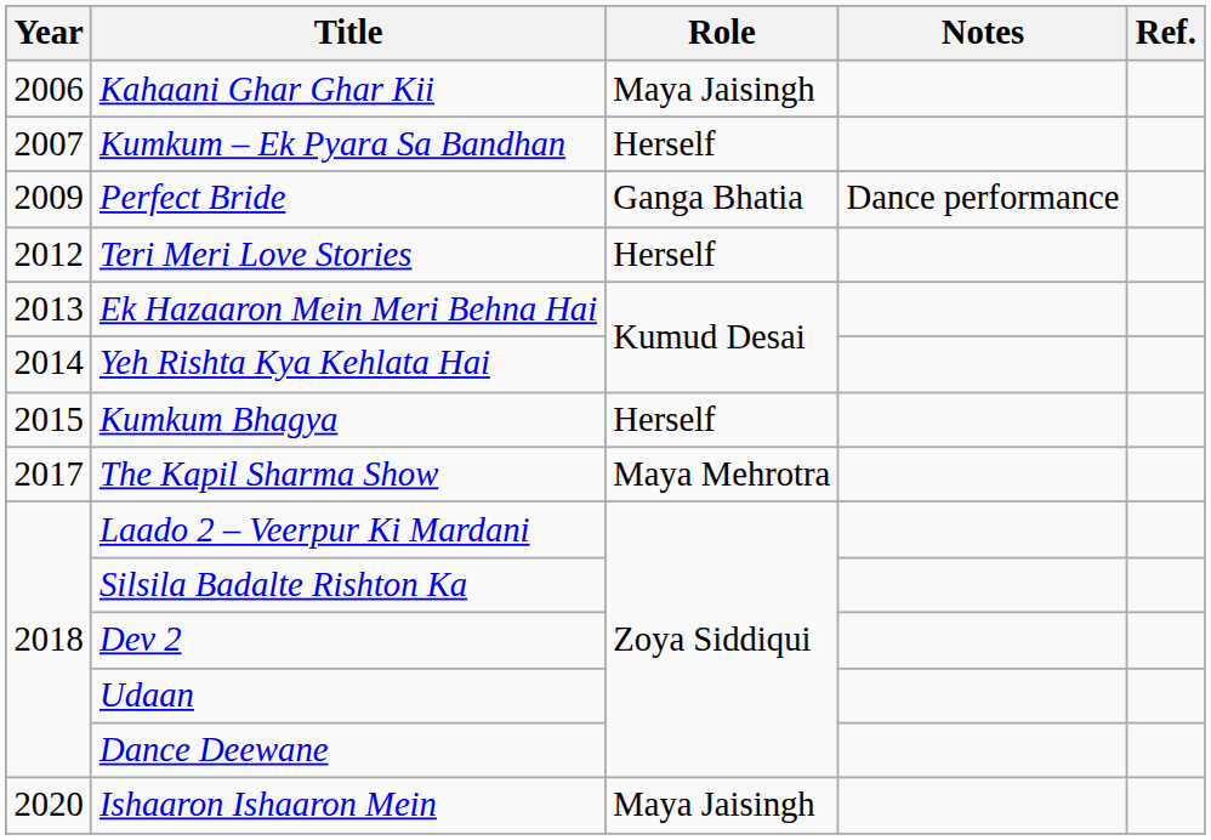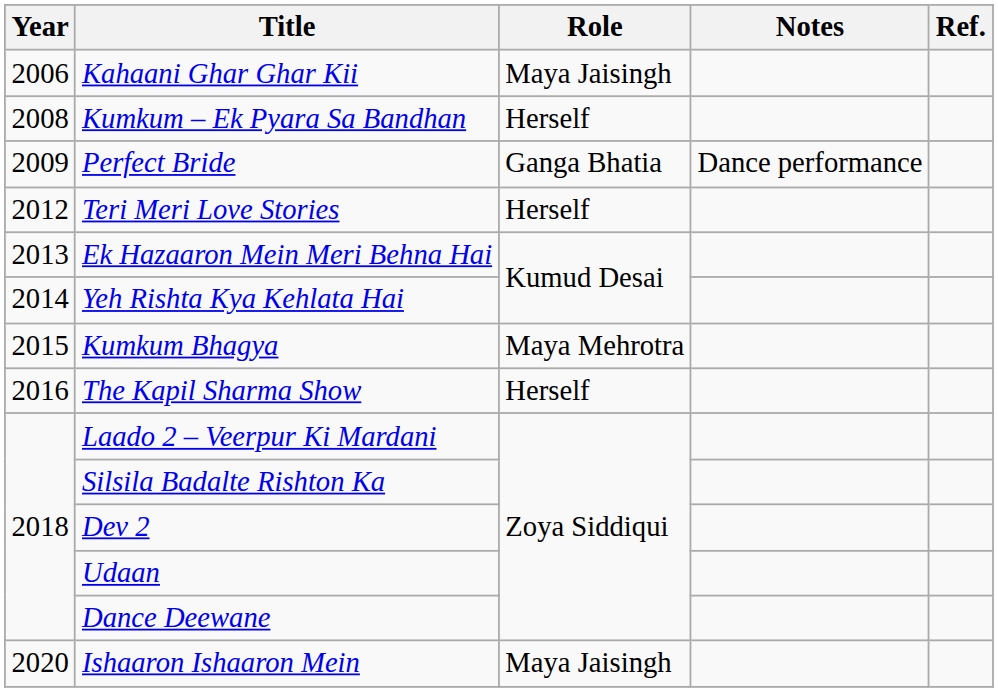 <table class="wikitable sortable">
 <tr style="text-align:center;">
 <th>Year</th>
 <th>Title</th>
 <th>Role</th>
 <th>Notes</th>
 <th>Ref.</th>
 </tr>
 <tr>
 <td>2006</td>
 <td><em><a href='#'>Kahaani Ghar Ghar Kii</a></em></td>
 <td>Maya Jaisingh</td>
 <td></td>
 <td style="text-align:center;"></td>
 </tr>
 <tr>
-<td>2007</td>
+<td>2008</td>
 <td><em><a href='#'>Kumkum – Ek Pyara Sa Bandhan</a></em></td>
 <td>Herself</td>
 <td></td>
 <td style="text-align:center;"></td>
 </tr>
 <tr>
 <td>2009</td>
 <td><em><a href='#'>Perfect Bride</a></em></td>
 <td>Ganga Bhatia</td>
 <td>Dance performance</td>
 <td style="text-align:center;"></td>
 </tr>
 <tr>
 <td>2012</td>
 <td><em><a href='#'>Teri Meri Love Stories</a></em></td>
 <td>Herself</td>
 <td></td>
 <td></td>
 </tr>
 <tr>
 <td>2013</td>
 <td><em><a href='#'>Ek Hazaaron Mein Meri Behna Hai</a></em></td>
 <td rowspan="2">Kumud Desai</td>
 <td></td>
 <td style="text-align:center;"></td>
 </tr>
 <tr>
 <td>2014</td>
 <td><em><a href='#'>Yeh Rishta Kya Kehlata Hai</a></em></td>
 <td></td>
 <td style="text-align:center;"></td>
 </tr>
 <tr>
 <td>2015</td>
 <td><em><a href='#'>Kumkum Bhagya</a></em></td>
-<td>Herself</td>
+<td>Maya Mehrotra</td>
 <td></td>
 <td style="text-align:center;"></td>
 </tr>
 <tr>
-<td>2017</td>
+<td>2016</td>
 <td><em><a href='#'>The Kapil Sharma Show</a></em></td>
-<td>Maya Mehrotra</td>
+<td>Herself</td>
 <td></td>
 <td style="text-align:center;"></td>
 </tr>
 <tr>
 <td rowspan="5">2018</td>
 <td><em><a href='#'>Laado 2 – Veerpur Ki Mardani</a></em></td>
 <td rowspan="5">Zoya Siddiqui</td>
 <td></td>
 <td style="text-align:center;"></td>
 </tr>
 <tr>
 <td><em><a href='#'>Silsila Badalte Rishton Ka</a></em></td>
 <td></td>
 <td style="text-align:center;"></td>
 </tr>
 <tr>
 <td><em><a href='#'>Dev 2</a></em></td>
 <td></td>
 <td style="text-align:center;"></td>
 </tr>
 <tr>
 <td><em><a href='#'>Udaan</a></em></td>
 <td></td>
 <td style="text-align:center;"></td>
 </tr>
 <tr>
 <td><em><a href='#'>Dance Deewane</a></em></td>
 <td></td>
 <td style="text-align:center;"></td>
 </tr>
 <tr>
 <td>2020</td>
 <td><em><a href='#'>Ishaaron Ishaaron Mein</a></em></td>
 <td>Maya Jaisingh</td>
 <td></td>
 <td style="text-align:center;"></td>
 </tr>
 </table>
